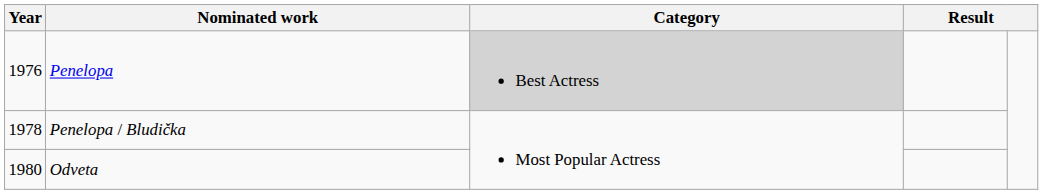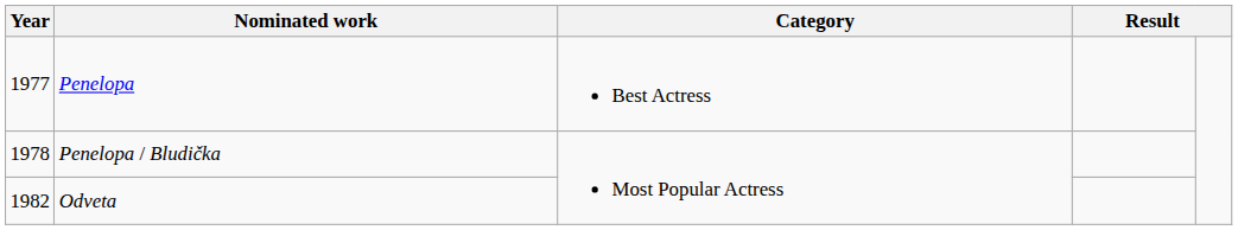 <table class=wikitable>
 <tr>
 <th width=4%>Year</th>
 <th width=41%>Nominated work</th>
 <th width=42%>Category</th>
 <th width=13% colspan=2>Result</th>
 </tr>
 <tr>
-<td>1976</td>
+<td>1977</td>
 <td><em><a href='#'>Penelopa</a></em></td>
-<td style="background: lightgrey;"><br><ul><li>Best Actress</li></ul></td>
+<td><br><ul><li>Best Actress</li></ul></td>
 <td></td>
 <td width=3% align=center rowspan=3></td>
 </tr>
 <tr>
 <td>1978</td>
 <td><em>Penelopa</em> / <em>Bludička</em></td>
 <td rowspan=2><br><ul><li>Most Popular Actress</li></ul></td>
 <td></td>
 </tr>
 <tr>
-<td>1980</td>
+<td>1982</td>
 <td><em>Odveta</em></td>
 <td></td>
 </tr>
 </table>
